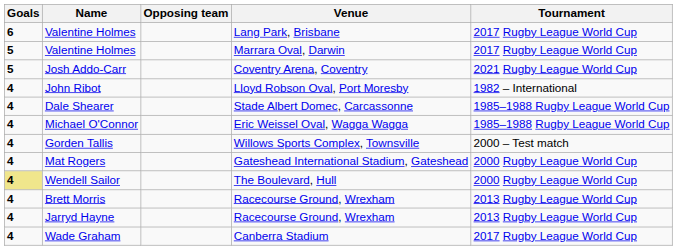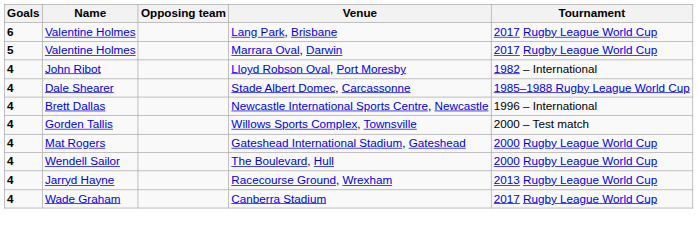 <table class="wikitable">
 <tr>
 <th>Goals</th>
 <th>Name</th>
 <th>Opposing team</th>
 <th>Venue</th>
 <th>Tournament</th>
 </tr>
 <tr>
 <td><strong>6</strong></td>
 <td><a href='#'>Valentine Holmes</a></td>
 <td></td>
 <td><a href='#'>Lang Park</a>, <a href='#'>Brisbane</a></td>
 <td><a href='#'>2017</a> <a href='#'>Rugby League World Cup</a></td>
 </tr>
 <tr>
 <td><strong>5</strong></td>
 <td><a href='#'>Valentine Holmes</a></td>
 <td></td>
 <td><a href='#'>Marrara Oval</a>, <a href='#'>Darwin</a></td>
 <td><a href='#'>2017</a> <a href='#'>Rugby League World Cup</a></td>
 </tr>
 <tr>
-<td><strong>5</strong></td>
-<td><a href='#'>Josh Addo-Carr</a></td>
-<td></td>
-<td><a href='#'>Coventry Arena</a>, <a href='#'>Coventry</a></td>
-<td><a href='#'>2021</a> <a href='#'>Rugby League World Cup</a></td>
-</tr>
-<tr>
 <td><strong>4</strong></td>
 <td><a href='#'>John Ribot</a></td>
 <td></td>
 <td><a href='#'>Lloyd Robson Oval</a>, <a href='#'>Port Moresby</a></td>
 <td><a href='#'>1982</a> – International</td>
 </tr>
 <tr>
 <td><strong>4</strong></td>
 <td><a href='#'>Dale Shearer</a></td>
 <td></td>
 <td><a href='#'>Stade Albert Domec</a>, <a href='#'>Carcassonne</a></td>
 <td><a href='#'>1985–1988 Rugby League World Cup</a></td>
 </tr>
 <tr>
 <td><strong>4</strong></td>
-<td><a href='#'>Michael O'Connor</a></td>
+<td><a href='#'>Brett Dallas</a></td>
 <td></td>
-<td><a href='#'>Eric Weissel Oval</a>, <a href='#'>Wagga Wagga</a></td>
-<td><a href='#'>1985–1988</a> <a href='#'>Rugby League World Cup</a></td>
+<td><a href='#'>Newcastle International Sports Centre</a>, <a href='#'>Newcastle</a></td>
+<td>1996 – International</td>
 </tr>
 <tr>
 <td><strong>4</strong></td>
 <td><a href='#'>Gorden Tallis</a></td>
 <td></td>
 <td><a href='#'>Willows Sports Complex</a>, <a href='#'>Townsville</a></td>
 <td>2000 – Test match</td>
 </tr>
 <tr>
 <td><strong>4</strong></td>
 <td><a href='#'>Mat Rogers</a></td>
 <td></td>
 <td><a href='#'>Gateshead International Stadium</a>, <a href='#'>Gateshead</a></td>
 <td><a href='#'>2000</a> <a href='#'>Rugby League World Cup</a></td>
 </tr>
 <tr>
-<td style="background: khaki;"><strong>4</strong></td>
+<td><strong>4</strong></td>
 <td><a href='#'>Wendell Sailor</a></td>
 <td></td>
 <td><a href='#'>The Boulevard</a>, <a href='#'>Hull</a></td>
 <td><a href='#'>2000</a> <a href='#'>Rugby League World Cup</a></td>
-</tr>
-<tr>
-<td><strong>4</strong></td>
-<td><a href='#'>Brett Morris</a></td>
-<td></td>
-<td><a href='#'>Racecourse Ground</a>, <a href='#'>Wrexham</a></td>
-<td><a href='#'>2013</a> <a href='#'>Rugby League World Cup</a></td>
 </tr>
 <tr>
 <td><strong>4</strong></td>
 <td><a href='#'>Jarryd Hayne</a></td>
 <td></td>
 <td><a href='#'>Racecourse Ground</a>, <a href='#'>Wrexham</a></td>
 <td><a href='#'>2013</a> <a href='#'>Rugby League World Cup</a></td>
 </tr>
 <tr>
 <td><strong>4</strong></td>
 <td><a href='#'>Wade Graham</a></td>
 <td></td>
 <td><a href='#'>Canberra Stadium</a></td>
 <td><a href='#'>2017</a> <a href='#'>Rugby League World Cup</a></td>
 </tr>
 </table>
